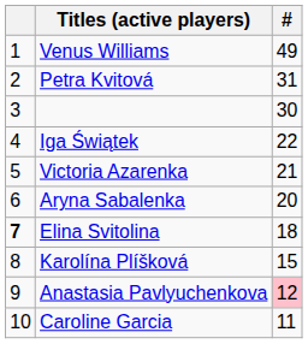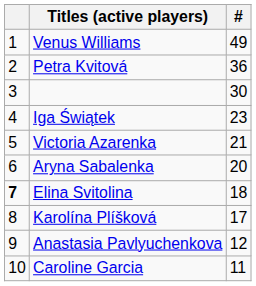 <table class="wikitable">
 <tr>
 <th></th>
 <th>Titles (active players)</th>
 <th>#</th>
 </tr>
 <tr>
 <td>1</td>
 <td> <a href='#'>Venus Williams</a></td>
 <td>49</td>
 </tr>
 <tr>
 <td>2</td>
 <td> <a href='#'>Petra Kvitová</a></td>
-<td>31</td>
+<td>36</td>
 </tr>
 <tr>
 <td>3</td>
 <td></td>
 <td>30</td>
 </tr>
 <tr>
 <td>4</td>
 <td> <a href='#'>Iga Świątek</a></td>
-<td>22</td>
+<td>23</td>
 </tr>
 <tr>
 <td>5</td>
 <td> <a href='#'>Victoria Azarenka</a></td>
 <td>21</td>
 </tr>
 <tr>
 <td>6</td>
 <td> <a href='#'>Aryna Sabalenka</a></td>
 <td>20</td>
 </tr>
 <tr>
 <td><strong>7</strong></td>
 <td> <a href='#'>Elina Svitolina</a></td>
 <td>18</td>
 </tr>
 <tr>
 <td>8</td>
 <td> <a href='#'>Karolína Plíšková</a></td>
-<td>15</td>
+<td>17</td>
 </tr>
 <tr>
 <td>9</td>
 <td> <a href='#'>Anastasia Pavlyuchenkova</a></td>
-<td style="background: pink;">12</td>
+<td>12</td>
 </tr>
 <tr>
 <td>10</td>
 <td> <a href='#'>Caroline Garcia</a></td>
 <td>11</td>
 </tr>
 </table>
